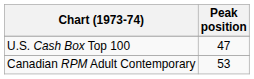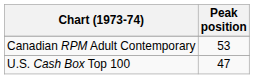 <table class="wikitable sortable">
 <tr>
 <th align="left">Chart (1973-74)</th>
 <th align="center">Peak<br>position</th>
 </tr>
 <tr>
 </tr>
 <tr>
-<td align="left">U.S. <em>Cash Box</em> Top 100</td>
-<td align="center">47</td>
+<td>Canadian <em>RPM</em> Adult Contemporary</td>
+<td align="center">53</td>
 </tr>
 <tr>
 </tr>
 <tr>
-<td>Canadian <em>RPM</em> Adult Contemporary</td>
-<td align="center">53</td>
+<td align="left">U.S. <em>Cash Box</em> Top 100</td>
+<td align="center">47</td>
 </tr>
 </table>
